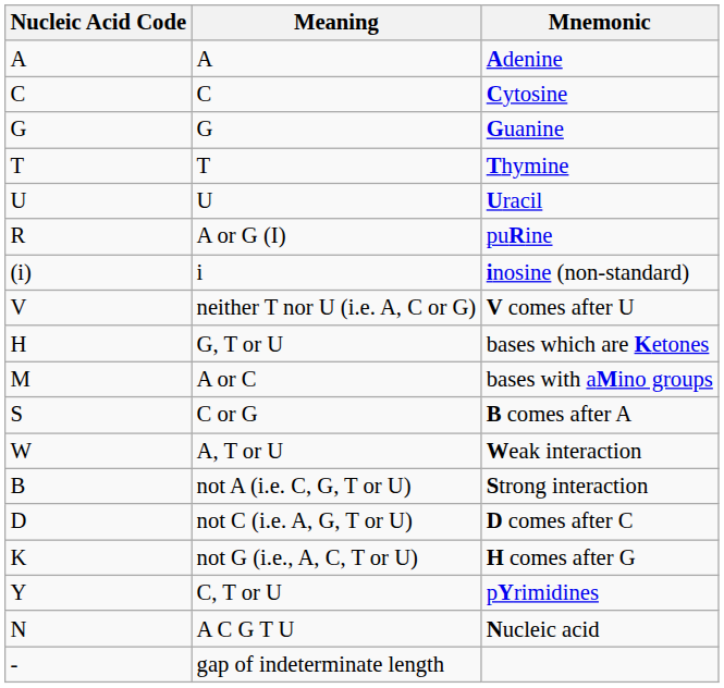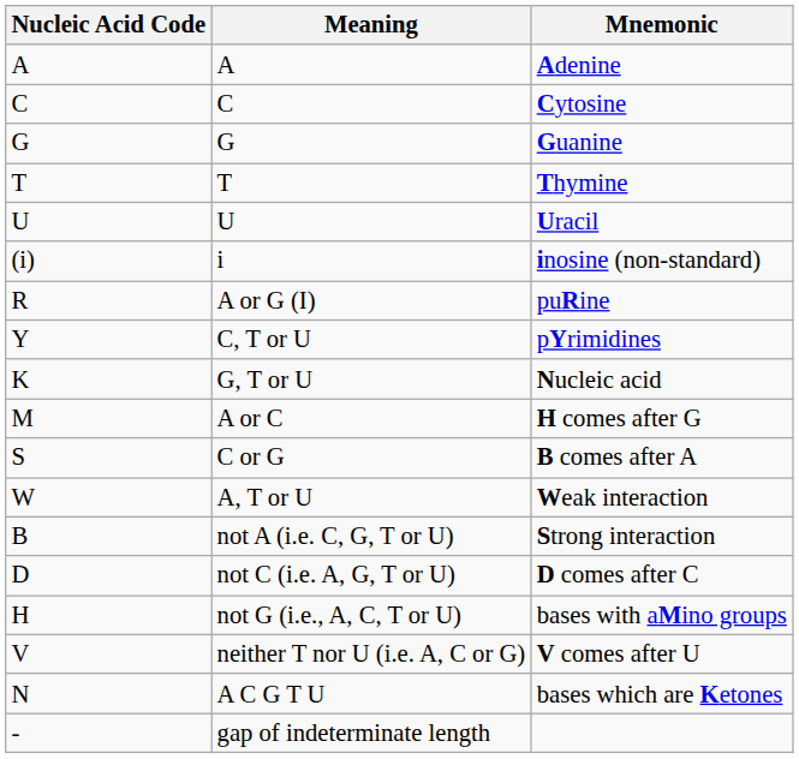 <table class="wikitable sortable" style="border:solid 1px black;">
 <tr>
 <th>Nucleic Acid Code</th>
 <th>Meaning</th>
 <th>Mnemonic</th>
 </tr>
 <tr>
 <td>A</td>
 <td>A</td>
 <td><a href='#'><strong>A</strong>denine</a></td>
 </tr>
 <tr>
 <td>C</td>
 <td>C</td>
 <td><a href='#'><strong>C</strong>ytosine</a></td>
 </tr>
 <tr>
 <td>G</td>
 <td>G</td>
 <td><a href='#'><strong>G</strong>uanine</a></td>
 </tr>
 <tr>
 <td>T</td>
 <td>T</td>
 <td><a href='#'><strong>T</strong>hymine</a></td>
 </tr>
 <tr>
 <td>U</td>
 <td>U</td>
 <td><a href='#'><strong>U</strong>racil</a></td>
 </tr>
 <tr>
+<td>(i)</td>
+<td>i</td>
+<td><a href='#'><strong>i</strong>nosine</a> (non-standard)</td>
+</tr>
+<tr>
 <td>R</td>
 <td>A or G (I)</td>
 <td><a href='#'>pu<strong>R</strong>ine</a></td>
 </tr>
 <tr>
-<td>(i)</td>
-<td>i</td>
-<td><a href='#'><strong>i</strong>nosine</a> (non-standard)</td>
+<td>Y</td>
+<td>C, T or U</td>
+<td><a href='#'>p<strong>Y</strong>rimidines</a></td>
 </tr>
 <tr>
-<td>V</td>
-<td>neither T nor U (i.e. A, C or G)</td>
-<td><strong>V</strong> comes after U</td>
-</tr>
-<tr>
-<td>H</td>
+<td>K</td>
 <td>G, T or U</td>
-<td>bases which are <a href='#'><strong>K</strong>etones</a></td>
+<td><strong>N</strong>ucleic acid</td>
 </tr>
 <tr>
 <td>M</td>
 <td>A or C</td>
-<td>bases with <a href='#'>a<strong>M</strong>ino groups</a></td>
+<td><strong>H</strong> comes after G</td>
 </tr>
 <tr>
 <td>S</td>
 <td>C or G</td>
 <td><strong>B</strong> comes after A</td>
 </tr>
 <tr>
 <td>W</td>
 <td>A, T or U</td>
 <td><strong>W</strong>eak interaction</td>
 </tr>
 <tr>
 <td>B</td>
 <td>not A (i.e. C, G, T or U)</td>
 <td><strong>S</strong>trong interaction</td>
 </tr>
 <tr>
 <td>D</td>
 <td>not C (i.e. A, G, T or U)</td>
 <td><strong>D</strong> comes after C</td>
 </tr>
 <tr>
-<td>K</td>
+<td>H</td>
 <td>not G (i.e., A, C, T or U)</td>
-<td><strong>H</strong> comes after G</td>
+<td>bases with <a href='#'>a<strong>M</strong>ino groups</a></td>
 </tr>
 <tr>
-<td>Y</td>
-<td>C, T or U</td>
-<td><a href='#'>p<strong>Y</strong>rimidines</a></td>
+<td>V</td>
+<td>neither T nor U (i.e. A, C or G)</td>
+<td><strong>V</strong> comes after U</td>
 </tr>
 <tr>
 <td>N</td>
 <td>A C G T U</td>
-<td><strong>N</strong>ucleic acid</td>
+<td>bases which are <a href='#'><strong>K</strong>etones</a></td>
 </tr>
 <tr>
 <td>-</td>
 <td>gap of indeterminate length</td>
 <td></td>
 </tr>
 </table>
